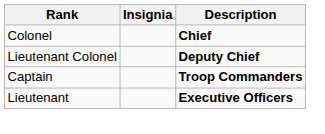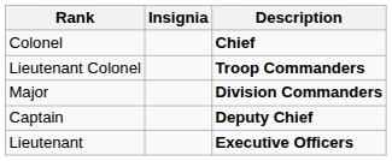 <table class="wikitable">
 <tr>
 <th>Rank</th>
 <th>Insignia</th>
 <th>Description</th>
 </tr>
 <tr>
 <td>Colonel</td>
 <td></td>
 <td><strong>Chief</strong></td>
 </tr>
 <tr>
 <td>Lieutenant Colonel</td>
 <td></td>
-<td><strong>Deputy Chief</strong></td>
+<td><strong>Troop Commanders</strong></td>
+</tr>
+<tr>
+<td>Major</td>
+<td></td>
+<td><strong>Division Commanders</strong></td>
 </tr>
 <tr>
 <td>Captain</td>
 <td></td>
-<td><strong>Troop Commanders</strong></td>
+<td><strong>Deputy Chief</strong></td>
 </tr>
 <tr>
 <td>Lieutenant</td>
 <td></td>
 <td><strong>Executive Officers</strong></td>
 </tr>
 </table>
